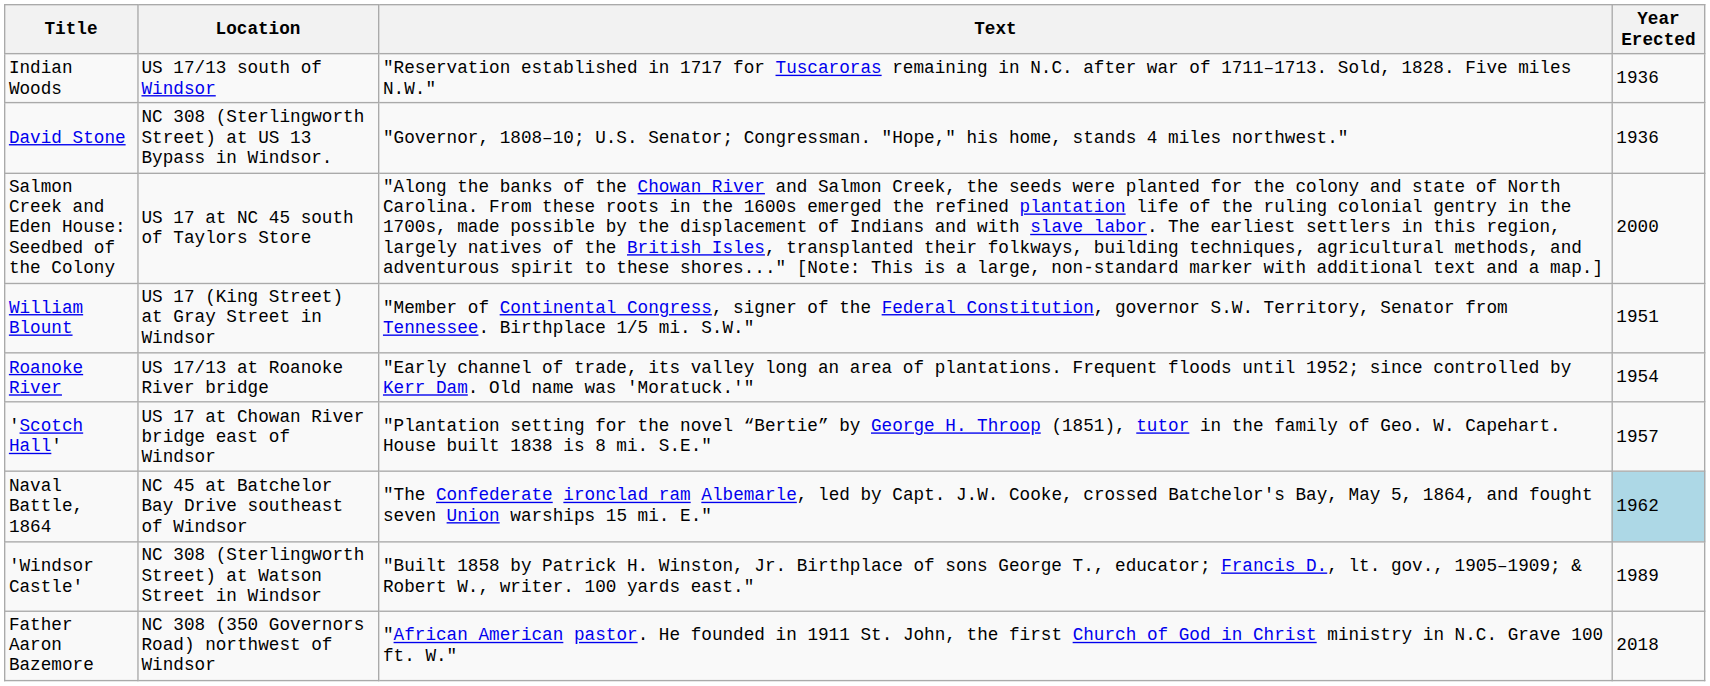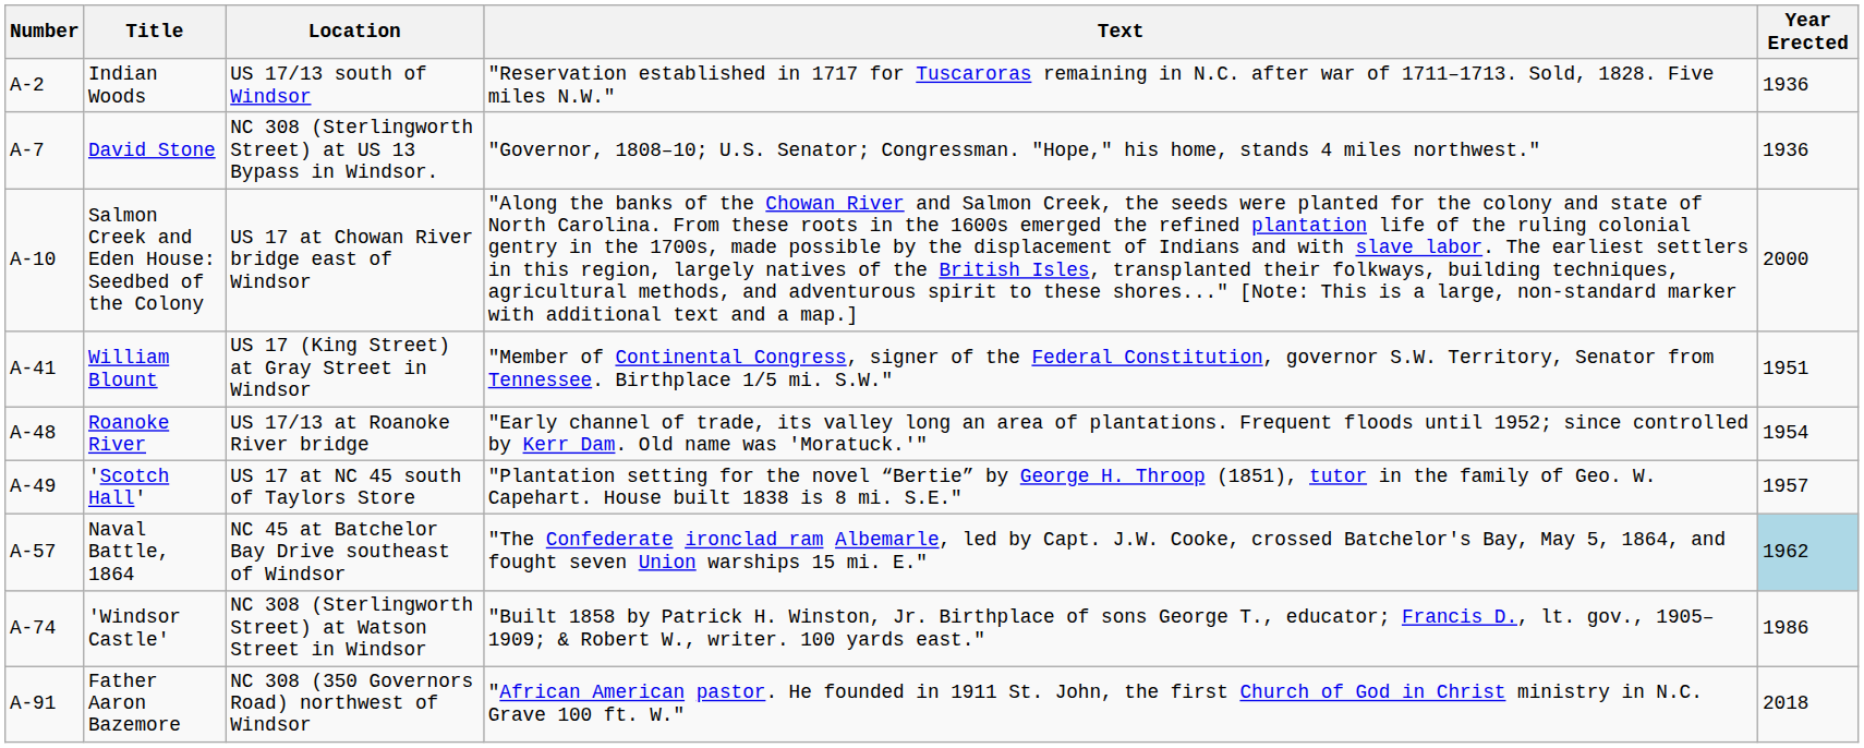 <table class="wikitable">
 <tr>
+<th>Number</th>
 <th>Title</th>
 <th>Location</th>
 <th>Text</th>
 <th>Year Erected</th>
 </tr>
 <tr>
+<td>A-2</td>
 <td>Indian Woods</td>
 <td>US 17/13 south of <a href='#'>Windsor</a></td>
 <td>"Reservation established in 1717 for <a href='#'>Tuscaroras</a> remaining in N.C. after war of 1711–1713. Sold, 1828. Five miles N.W."</td>
 <td>1936</td>
 </tr>
 <tr>
+<td>A-7</td>
 <td><a href='#'>David Stone</a></td>
 <td>NC 308 (Sterlingworth Street) at US 13 Bypass in Windsor.</td>
 <td>"Governor, 1808–10; U.S. Senator; Congressman. "Hope," his home, stands 4 miles northwest."</td>
 <td>1936</td>
 </tr>
 <tr>
+<td>A-10</td>
 <td>Salmon Creek and Eden House:<br>Seedbed of the Colony</td>
-<td>US 17 at NC 45 south of Taylors Store</td>
+<td>US 17 at Chowan River bridge east of Windsor</td>
 <td>"Along the banks of the <a href='#'>Chowan River</a> and Salmon Creek, the seeds were planted for the colony and state of North Carolina. From these roots in the 1600s emerged the refined <a href='#'>plantation</a> life of the ruling colonial gentry in the 1700s, made possible by the displacement of Indians and with <a href='#'>slave labor</a>. The earliest settlers in this region, largely natives of the <a href='#'>British Isles</a>, transplanted their folkways, building techniques, agricultural methods, and adventurous spirit to these shores..." [Note: This is a large, non-standard marker with additional text and a map.]</td>
 <td>2000</td>
 </tr>
 <tr>
+<td>A-41</td>
 <td><a href='#'>William Blount</a></td>
 <td>US 17 (King Street) at Gray Street in Windsor</td>
 <td>"Member of <a href='#'>Continental Congress</a>, signer of the <a href='#'>Federal Constitution</a>, governor S.W. Territory, Senator from <a href='#'>Tennessee</a>. Birthplace 1/5 mi. S.W."</td>
 <td>1951</td>
 </tr>
 <tr>
+<td>A-48</td>
 <td><a href='#'>Roanoke River</a></td>
 <td>US 17/13 at Roanoke River bridge</td>
 <td>"Early channel of trade, its valley long an area of plantations. Frequent floods until 1952; since controlled by <a href='#'>Kerr Dam</a>. Old name was 'Moratuck.'"</td>
 <td>1954</td>
 </tr>
 <tr>
+<td>A-49</td>
 <td>'<a href='#'>Scotch Hall</a>'</td>
-<td>US 17 at Chowan River bridge east of Windsor</td>
+<td>US 17 at NC 45 south of Taylors Store</td>
 <td>"Plantation setting for the novel “Bertie” by <a href='#'>George H. Throop</a> (1851), <a href='#'>tutor</a> in the family of Geo. W. Capehart. House built 1838 is 8 mi. S.E."</td>
 <td>1957</td>
 </tr>
 <tr>
+<td>A-57</td>
 <td>Naval Battle, 1864</td>
 <td>NC 45 at Batchelor Bay Drive southeast of Windsor</td>
 <td>"The <a href='#'>Confederate</a> <a href='#'>ironclad ram</a> <a href='#'>Albemarle</a>, led by Capt. J.W. Cooke, crossed Batchelor's Bay, May 5, 1864, and fought seven <a href='#'>Union</a> warships 15 mi. E."</td>
 <td style="background: lightblue;">1962</td>
 </tr>
 <tr>
+<td>A-74</td>
 <td>'Windsor Castle'</td>
 <td>NC 308 (Sterlingworth Street) at Watson Street in Windsor</td>
 <td>"Built 1858 by Patrick H. Winston, Jr. Birthplace of sons George T., educator; <a href='#'>Francis D.</a>, lt. gov., 1905–1909; & Robert W., writer. 100 yards east."</td>
-<td>1989</td>
+<td>1986</td>
 </tr>
 <tr>
+<td>A-91</td>
 <td>Father Aaron Bazemore</td>
 <td>NC 308 (350 Governors Road) northwest of Windsor</td>
 <td>"<a href='#'>African American</a> <a href='#'>pastor</a>. He founded in 1911 St. John, the first <a href='#'>Church of God in Christ</a> ministry in N.C. Grave 100 ft. W."</td>
 <td>2018</td>
 </tr>
 </table>
